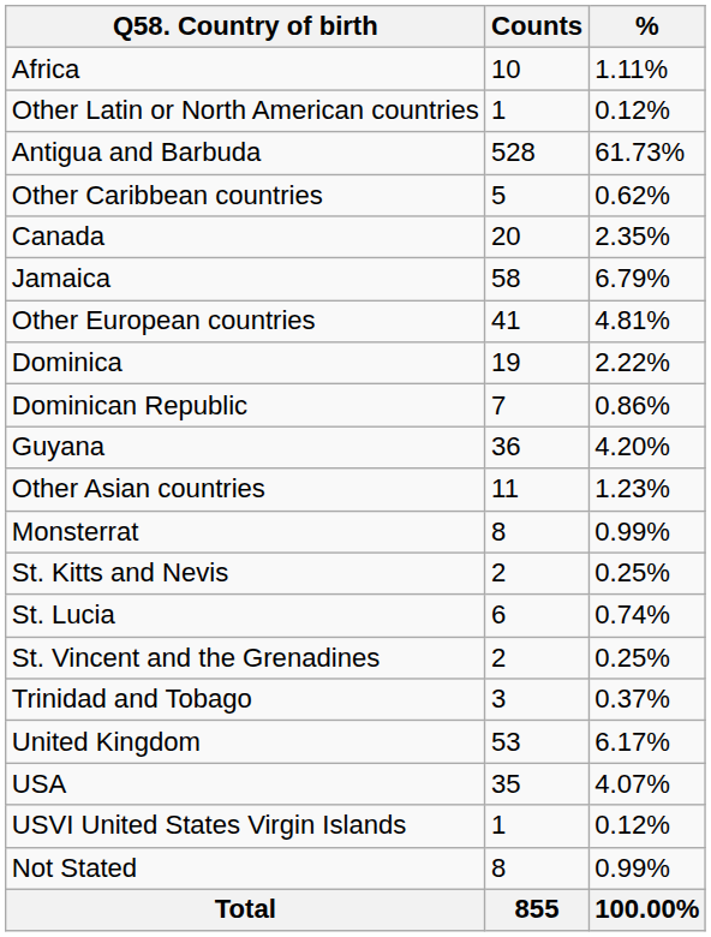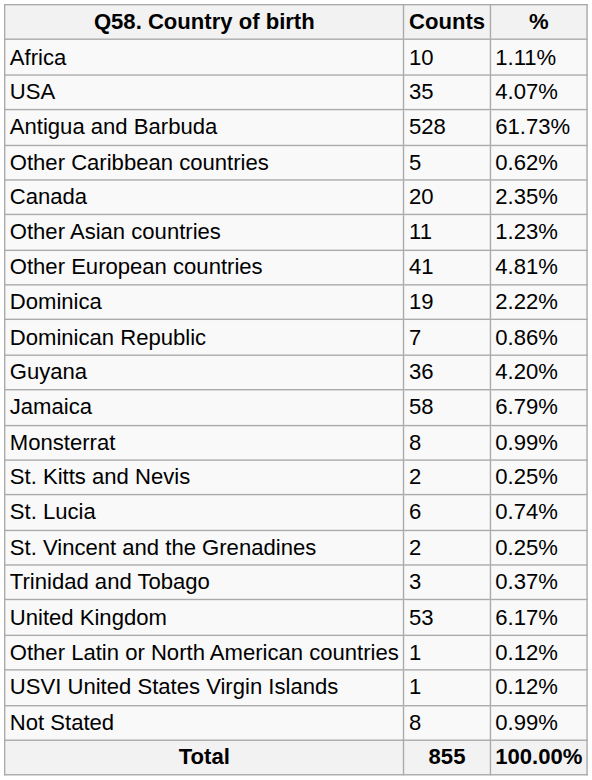 <table class="wikitable sortable">
 <tr>
 <th>Q58. Country of birth</th>
 <th>Counts</th>
 <th>%</th>
 </tr>
 <tr>
 <td>Africa</td>
 <td>10</td>
 <td>1.11%</td>
 </tr>
 <tr>
-<td>Other Latin or North American countries</td>
-<td>1</td>
-<td>0.12%</td>
+<td>USA</td>
+<td>35</td>
+<td>4.07%</td>
 </tr>
 <tr>
 <td>Antigua and Barbuda</td>
 <td>528</td>
 <td>61.73%</td>
 </tr>
 <tr>
 <td>Other Caribbean countries</td>
 <td>5</td>
 <td>0.62%</td>
 </tr>
 <tr>
 <td>Canada</td>
 <td>20</td>
 <td>2.35%</td>
 </tr>
 <tr>
-<td>Jamaica</td>
-<td>58</td>
-<td>6.79%</td>
+<td>Other Asian countries</td>
+<td>11</td>
+<td>1.23%</td>
 </tr>
 <tr>
 <td>Other European countries</td>
 <td>41</td>
 <td>4.81%</td>
 </tr>
 <tr>
 <td>Dominica</td>
 <td>19</td>
 <td>2.22%</td>
 </tr>
 <tr>
 <td>Dominican Republic</td>
 <td>7</td>
 <td>0.86%</td>
 </tr>
 <tr>
 <td>Guyana</td>
 <td>36</td>
 <td>4.20%</td>
 </tr>
 <tr>
-<td>Other Asian countries</td>
-<td>11</td>
-<td>1.23%</td>
+<td>Jamaica</td>
+<td>58</td>
+<td>6.79%</td>
 </tr>
 <tr>
 <td>Monsterrat</td>
 <td>8</td>
 <td>0.99%</td>
 </tr>
 <tr>
 <td>St. Kitts and Nevis</td>
 <td>2</td>
 <td>0.25%</td>
 </tr>
 <tr>
 <td>St. Lucia</td>
 <td>6</td>
 <td>0.74%</td>
 </tr>
 <tr>
 <td>St. Vincent and the Grenadines</td>
 <td>2</td>
 <td>0.25%</td>
 </tr>
 <tr>
 <td>Trinidad and Tobago</td>
 <td>3</td>
 <td>0.37%</td>
 </tr>
 <tr>
 <td>United Kingdom</td>
 <td>53</td>
 <td>6.17%</td>
 </tr>
 <tr>
-<td>USA</td>
-<td>35</td>
-<td>4.07%</td>
+<td>Other Latin or North American countries</td>
+<td>1</td>
+<td>0.12%</td>
 </tr>
 <tr>
 <td>USVI United States Virgin Islands</td>
 <td>1</td>
 <td>0.12%</td>
 </tr>
 <tr>
 <td>Not Stated</td>
 <td>8</td>
 <td>0.99%</td>
 </tr>
 <tr>
 <th>Total</th>
 <th>855</th>
 <th>100.00%</th>
 </tr>
 </table>
